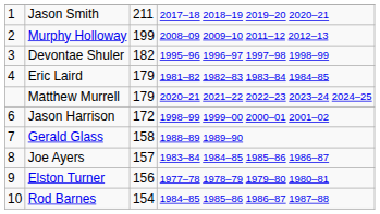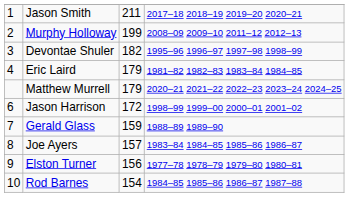 <table class="wikitable">
 <tr>
 </tr>
 <tr>
 <td>1</td>
 <td>Jason Smith</td>
 <td>211</td>
 <td style="font-size:80%;"><a href='#'>2017–18</a> <a href='#'>2018–19</a> <a href='#'>2019–20</a> <a href='#'>2020–21</a></td>
 </tr>
 <tr>
 <td>2</td>
 <td><a href='#'>Murphy Holloway</a></td>
 <td>199</td>
 <td style="font-size:80%;"><a href='#'>2008–09</a> <a href='#'>2009–10</a> <a href='#'>2011–12</a> <a href='#'>2012–13</a></td>
 </tr>
 <tr>
 <td>3</td>
 <td>Devontae Shuler</td>
 <td>182</td>
 <td style="font-size:80%;"><a href='#'>1995–96</a> <a href='#'>1996–97</a> <a href='#'>1997–98</a> <a href='#'>1998–99</a></td>
 </tr>
 <tr>
 <td>4</td>
 <td>Eric Laird</td>
 <td>179</td>
 <td style="font-size:80%;"><a href='#'>1981–82</a> <a href='#'>1982–83</a> <a href='#'>1983–84</a> <a href='#'>1984–85</a></td>
 </tr>
 <tr>
 <td></td>
 <td>Matthew Murrell</td>
 <td>179</td>
 <td style="font-size:80%;"><a href='#'>2020–21</a> <a href='#'>2021–22</a> <a href='#'>2022–23</a> <a href='#'>2023–24</a> <a href='#'>2024–25</a></td>
 </tr>
 <tr>
 <td>6</td>
 <td>Jason Harrison</td>
 <td>172</td>
 <td style="font-size:80%;"><a href='#'>1998–99</a> <a href='#'>1999–00</a> <a href='#'>2000–01</a> <a href='#'>2001–02</a></td>
 </tr>
 <tr>
 <td>7</td>
 <td><a href='#'>Gerald Glass</a></td>
-<td>158</td>
+<td>159</td>
 <td style="font-size:80%;"><a href='#'>1988–89</a> <a href='#'>1989–90</a></td>
 </tr>
 <tr>
 <td>8</td>
 <td>Joe Ayers</td>
 <td>157</td>
 <td style="font-size:80%;"><a href='#'>1983–84</a> <a href='#'>1984–85</a> <a href='#'>1985–86</a> <a href='#'>1986–87</a></td>
 </tr>
 <tr>
 <td>9</td>
 <td><a href='#'>Elston Turner</a></td>
 <td>156</td>
 <td style="font-size:80%;"><a href='#'>1977–78</a> <a href='#'>1978–79</a> <a href='#'>1979–80</a> <a href='#'>1980–81</a></td>
 </tr>
 <tr>
 <td>10</td>
 <td><a href='#'>Rod Barnes</a></td>
 <td>154</td>
 <td style="font-size:80%;"><a href='#'>1984–85</a> <a href='#'>1985–86</a> <a href='#'>1986–87</a> <a href='#'>1987–88</a></td>
 </tr>
 </table>
